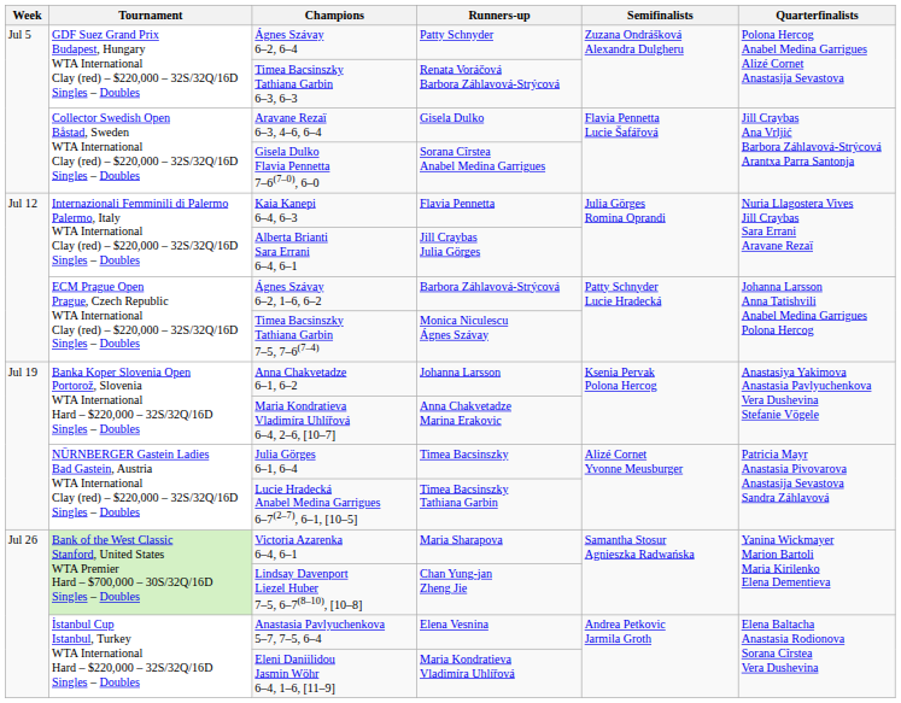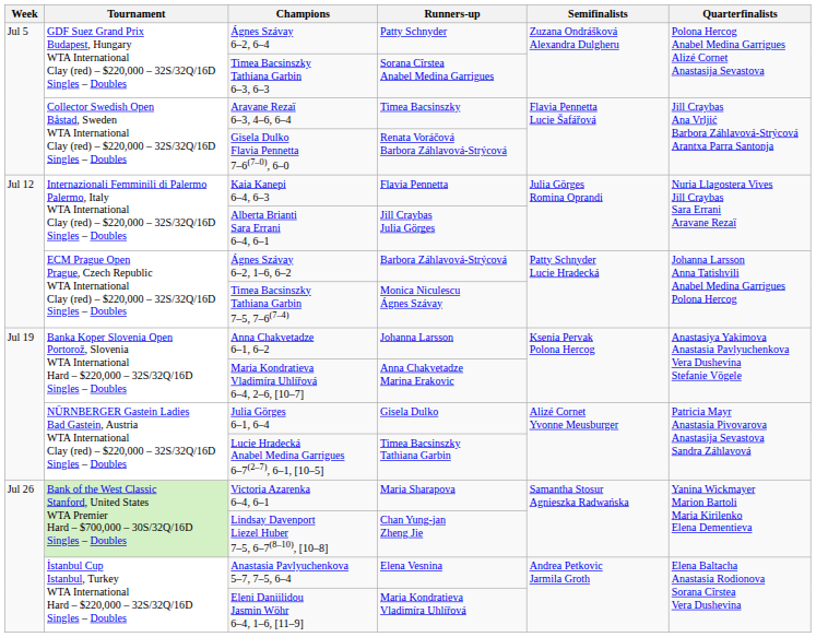 <table class=wikitable style=font-size:95%>
 <tr>
 <th style="width:48px;">Week</th>
 <th style="width:248px;">Tournament</th>
 <th style="width:200px;">Champions</th>
 <th style="width:200px;">Runners-up</th>
 <th style="width:190px;">Semifinalists</th>
 <th style="width:190px;">Quarterfinalists</th>
 </tr>
 <tr valign=top>
 <td rowspan=4>Jul 5</td>
 <td style="background:#fff;" rowspan="2"><a href='#'>GDF Suez Grand Prix</a><br> <a href='#'>Budapest</a>, Hungary<br>WTA International<br>Clay (red) – $220,000 – 32S/32Q/16D<br><a href='#'>Singles</a> – <a href='#'>Doubles</a></td>
 <td> <a href='#'>Ágnes Szávay</a><br> 6–2, 6–4</td>
 <td> <a href='#'>Patty Schnyder</a></td>
 <td rowspan=2> <a href='#'>Zuzana Ondrášková</a><br> <a href='#'>Alexandra Dulgheru</a></td>
 <td rowspan=2> <a href='#'>Polona Hercog</a> <br> <a href='#'>Anabel Medina Garrigues</a><br>  <a href='#'>Alizé Cornet</a><br> <a href='#'>Anastasija Sevastova</a></td>
 </tr>
 <tr valign=top>
 <td> <a href='#'>Timea Bacsinszky</a><br> <a href='#'>Tathiana Garbin</a><br>6–3, 6–3</td>
-<td> <a href='#'>Renata Voráčová</a><br> <a href='#'>Barbora Záhlavová-Strýcová</a></td>
+<td> <a href='#'>Sorana Cîrstea</a><br> <a href='#'>Anabel Medina Garrigues</a></td>
 </tr>
 <tr valign=top>
 <td style="background:#fff;" rowspan="2"><a href='#'>Collector Swedish Open</a><br> <a href='#'>Båstad</a>, Sweden<br>WTA International<br>Clay (red) – $220,000 – 32S/32Q/16D<br><a href='#'>Singles</a> – <a href='#'>Doubles</a></td>
 <td> <a href='#'>Aravane Rezaï</a><br>6–3, 4–6, 6–4</td>
-<td> <a href='#'>Gisela Dulko</a></td>
+<td> <a href='#'>Timea Bacsinszky</a></td>
 <td rowspan=2> <a href='#'>Flavia Pennetta</a> <br>  <a href='#'>Lucie Šafářová</a></td>
 <td rowspan=2> <a href='#'>Jill Craybas</a> <br> <a href='#'>Ana Vrljić</a> <br> <a href='#'>Barbora Záhlavová-Strýcová</a><br> <a href='#'>Arantxa Parra Santonja</a></td>
 </tr>
 <tr valign=top>
 <td> <a href='#'>Gisela Dulko</a><br> <a href='#'>Flavia Pennetta</a><br>7–6<sup>(7–0)</sup>, 6–0</td>
-<td> <a href='#'>Sorana Cîrstea</a><br> <a href='#'>Anabel Medina Garrigues</a></td>
+<td> <a href='#'>Renata Voráčová</a><br> <a href='#'>Barbora Záhlavová-Strýcová</a></td>
 </tr>
 <tr valign=top>
 <td rowspan=4>Jul 12</td>
 <td style="background:#fff;" rowspan="2"><a href='#'>Internazionali Femminili di Palermo</a><br> <a href='#'>Palermo</a>, Italy<br>WTA International<br>Clay (red) – $220,000 – 32S/32Q/16D<br><a href='#'>Singles</a> – <a href='#'>Doubles</a></td>
 <td> <a href='#'>Kaia Kanepi</a><br>6–4, 6–3</td>
 <td> <a href='#'>Flavia Pennetta</a></td>
 <td rowspan=2> <a href='#'>Julia Görges</a><br> <a href='#'>Romina Oprandi</a></td>
 <td rowspan=2> <a href='#'>Nuria Llagostera Vives</a><br> <a href='#'>Jill Craybas</a><br> <a href='#'>Sara Errani</a><br> <a href='#'>Aravane Rezaï</a></td>
 </tr>
 <tr valign=top>
 <td> <a href='#'>Alberta Brianti</a><br> <a href='#'>Sara Errani</a><br> 6–4, 6–1</td>
 <td> <a href='#'>Jill Craybas</a><br> <a href='#'>Julia Görges</a></td>
 </tr>
 <tr valign=top>
 <td style="background:#fff;" rowspan="2"><a href='#'>ECM Prague Open</a><br> <a href='#'>Prague</a>, Czech Republic<br>WTA International<br>Clay (red) – $220,000 – 32S/32Q/16D<br><a href='#'>Singles</a> – <a href='#'>Doubles</a></td>
 <td> <a href='#'>Ágnes Szávay</a><br>6–2, 1–6, 6–2</td>
 <td> <a href='#'>Barbora Záhlavová-Strýcová</a></td>
 <td rowspan=2> <a href='#'>Patty Schnyder</a><br> <a href='#'>Lucie Hradecká</a></td>
 <td rowspan=2> <a href='#'>Johanna Larsson</a><br>  <a href='#'>Anna Tatishvili</a><br> <a href='#'>Anabel Medina Garrigues</a><br> <a href='#'>Polona Hercog</a></td>
 </tr>
 <tr valign=top>
 <td> <a href='#'>Timea Bacsinszky</a><br> <a href='#'>Tathiana Garbin</a><br>7–5, 7–6<sup>(7–4)</sup></td>
 <td> <a href='#'>Monica Niculescu</a><br> <a href='#'>Ágnes Szávay</a></td>
 </tr>
 <tr valign=top>
 <td rowspan=4>Jul 19</td>
 <td style="background:#fff;" rowspan="2"><a href='#'>Banka Koper Slovenia Open</a><br><a href='#'>Portorož</a>, Slovenia<br>WTA International<br>Hard – $220,000 – 32S/32Q/16D<br><a href='#'>Singles</a> – <a href='#'>Doubles</a></td>
 <td> <a href='#'>Anna Chakvetadze</a><br>6–1, 6–2</td>
 <td> <a href='#'>Johanna Larsson</a></td>
 <td rowspan=2> <a href='#'>Ksenia Pervak</a><br> <a href='#'>Polona Hercog</a></td>
 <td rowspan=2> <a href='#'>Anastasiya Yakimova</a><br> <a href='#'>Anastasia Pavlyuchenkova</a><br> <a href='#'>Vera Dushevina</a><br> <a href='#'>Stefanie Vögele</a></td>
 </tr>
 <tr valign=top>
 <td> <a href='#'>Maria Kondratieva</a><br> <a href='#'>Vladimíra Uhlířová</a><br>6–4, 2–6, [10–7]</td>
 <td> <a href='#'>Anna Chakvetadze</a><br> <a href='#'>Marina Erakovic</a></td>
 </tr>
 <tr valign=top>
 <td style="background:#fff;" rowspan="2"><a href='#'>NÜRNBERGER Gastein Ladies</a><br> <a href='#'>Bad Gastein</a>, Austria<br>WTA International<br>Clay (red) – $220,000 – 32S/32Q/16D<br><a href='#'>Singles</a> – <a href='#'>Doubles</a></td>
 <td> <a href='#'>Julia Görges</a><br>6–1, 6–4</td>
-<td> <a href='#'>Timea Bacsinszky</a></td>
+<td> <a href='#'>Gisela Dulko</a></td>
 <td rowspan=2> <a href='#'>Alizé Cornet</a><br> <a href='#'>Yvonne Meusburger</a></td>
 <td rowspan=2> <a href='#'>Patricia Mayr</a><br>  <a href='#'>Anastasia Pivovarova</a><br> <a href='#'>Anastasija Sevastova</a><br> <a href='#'>Sandra Záhlavová</a></td>
 </tr>
 <tr valign=top>
 <td> <a href='#'>Lucie Hradecká</a><br> <a href='#'>Anabel Medina Garrigues</a><br>6–7<sup>(2–7)</sup>, 6–1, [10–5]</td>
 <td> <a href='#'>Timea Bacsinszky</a><br> <a href='#'>Tathiana Garbin</a></td>
 </tr>
 <tr valign=top>
 <td rowspan=4>Jul 26</td>
 <td style="background:#D4F1C5;" rowspan="2"><a href='#'>Bank of the West Classic</a><br> <a href='#'>Stanford</a>, United States<br>WTA Premier<br>Hard – $700,000 – 30S/32Q/16D<br><a href='#'>Singles</a> – <a href='#'>Doubles</a></td>
 <td> <a href='#'>Victoria Azarenka</a><br>6–4, 6–1</td>
 <td> <a href='#'>Maria Sharapova</a></td>
 <td rowspan=2> <a href='#'>Samantha Stosur</a><br> <a href='#'>Agnieszka Radwańska</a></td>
 <td rowspan=2> <a href='#'>Yanina Wickmayer</a><br> <a href='#'>Marion Bartoli</a><br> <a href='#'>Maria Kirilenko</a><br> <a href='#'>Elena Dementieva</a></td>
 </tr>
 <tr valign=top>
 <td> <a href='#'>Lindsay Davenport</a><br> <a href='#'>Liezel Huber</a><br>7–5, 6–7<sup>(8–10)</sup>, [10–8]</td>
 <td> <a href='#'>Chan Yung-jan</a><br> <a href='#'>Zheng Jie</a></td>
 </tr>
 <tr valign=top>
 <td style="background:#fff;" rowspan="2"><a href='#'>İstanbul Cup</a><br> <a href='#'>Istanbul</a>, Turkey<br>WTA International<br>Hard – $220,000 – 32S/32Q/16D<br><a href='#'>Singles</a> – <a href='#'>Doubles</a></td>
 <td> <a href='#'>Anastasia Pavlyuchenkova</a><br>5–7, 7–5, 6–4</td>
 <td> <a href='#'>Elena Vesnina</a></td>
 <td rowspan=2> <a href='#'>Andrea Petkovic</a><br> <a href='#'>Jarmila Groth</a></td>
 <td rowspan=2> <a href='#'>Elena Baltacha</a><br>  <a href='#'>Anastasia Rodionova</a><br> <a href='#'>Sorana Cîrstea</a><br> <a href='#'>Vera Dushevina</a></td>
 </tr>
 <tr valign=top>
 <td> <a href='#'>Eleni Daniilidou</a><br> <a href='#'>Jasmin Wöhr</a><br>6–4, 1–6, [11–9]</td>
 <td> <a href='#'>Maria Kondratieva</a><br> <a href='#'>Vladimíra Uhlířová</a></td>
 </tr>
 </table>
